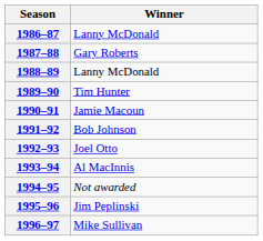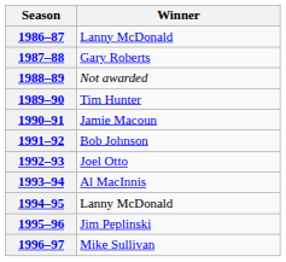 <table class="wikitable">
 <tr>
 <th scope="col" style="width:5em">Season</th>
 <th scope="col" style="width:15em">Winner</th>
 </tr>
 <tr>
 <th scope="row"><a href='#'>1986–87</a></th>
 <td><a href='#'>Lanny McDonald</a></td>
 </tr>
 <tr>
 <th scope="row"><a href='#'>1987–88</a></th>
 <td><a href='#'>Gary Roberts</a></td>
 </tr>
 <tr>
 <th scope="row"><a href='#'>1988–89</a></th>
-<td>Lanny McDonald</td>
+<td><em>Not awarded</em></td>
 </tr>
 <tr>
 <th scope="row"><a href='#'>1989–90</a></th>
 <td><a href='#'>Tim Hunter</a></td>
 </tr>
 <tr>
 <th scope="row"><a href='#'>1990–91</a></th>
 <td><a href='#'>Jamie Macoun</a></td>
 </tr>
 <tr>
 <th scope="row"><a href='#'>1991–92</a></th>
 <td><a href='#'>Bob Johnson</a></td>
 </tr>
 <tr>
 <th scope="row"><a href='#'>1992–93</a></th>
 <td><a href='#'>Joel Otto</a></td>
 </tr>
 <tr>
 <th scope="row"><a href='#'>1993–94</a></th>
 <td><a href='#'>Al MacInnis</a></td>
 </tr>
 <tr>
 <th scope="row"><a href='#'>1994–95</a></th>
-<td><em>Not awarded</em></td>
+<td>Lanny McDonald</td>
 </tr>
 <tr>
 <th scope="row"><a href='#'>1995–96</a></th>
 <td><a href='#'>Jim Peplinski</a></td>
 </tr>
 <tr>
 <th scope="row"><a href='#'>1996–97</a></th>
 <td><a href='#'>Mike Sullivan</a></td>
 </tr>
 </table>
